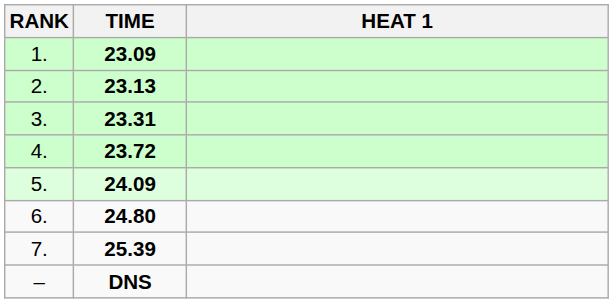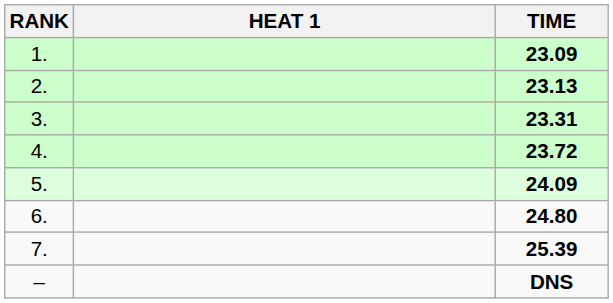 <table class="wikitable" style="border-collapse: collapse; font-size: 90%;">
 <tr>
 <th>RANK</th>
+<th style="width: 20em">HEAT 1</th>
 <th style="width: 5em">TIME</th>
-<th style="width: 20em">HEAT 1</th>
 </tr>
 <tr style="background:#ccffcc;">
 <td align="center">1.</td>
+<td></td>
 <td align="center"><strong>23.09</strong></td>
-<td></td>
 </tr>
 <tr style="background:#ccffcc;">
 <td align="center">2.</td>
+<td></td>
 <td align="center"><strong>23.13</strong></td>
-<td></td>
 </tr>
 <tr style="background:#ccffcc;">
 <td align="center">3.</td>
+<td></td>
 <td align="center"><strong>23.31</strong></td>
-<td></td>
 </tr>
 <tr style="background:#ccffcc;">
 <td align="center">4.</td>
+<td></td>
 <td align="center"><strong>23.72</strong></td>
-<td></td>
 </tr>
 <tr style="background:#ddffdd;">
 <td align="center">5.</td>
+<td></td>
 <td align="center"><strong>24.09</strong></td>
-<td></td>
 </tr>
 <tr>
 <td align="center">6.</td>
+<td></td>
 <td align="center"><strong>24.80</strong></td>
-<td></td>
 </tr>
 <tr>
 <td align="center">7.</td>
+<td></td>
 <td align="center"><strong>25.39</strong></td>
-<td></td>
 </tr>
 <tr>
 <td align="center">–</td>
+<td></td>
 <td align="center"><strong>DNS</strong></td>
-<td></td>
 </tr>
 </table>
